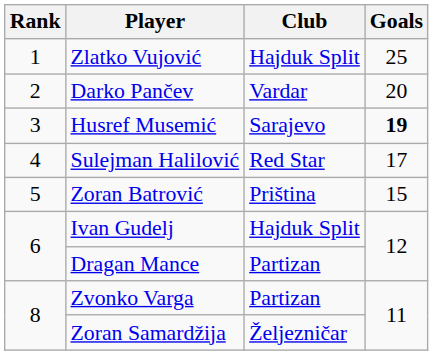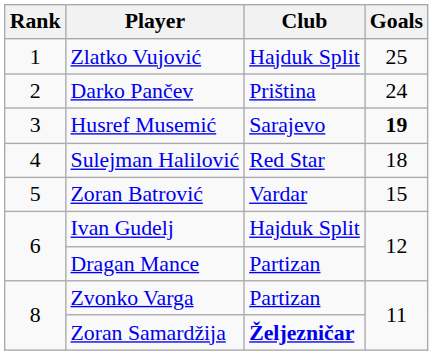 <table class="wikitable">
 <tr>
 <th>Rank</th>
 <th>Player</th>
 <th>Club</th>
 <th>Goals</th>
 </tr>
 <tr>
 <td rowspan=1 align=center>1</td>
 <td> <a href='#'>Zlatko Vujović</a></td>
 <td><a href='#'>Hajduk Split</a></td>
 <td align=center>25</td>
 </tr>
 <tr>
 <td rowspan=1 align=center>2</td>
 <td> <a href='#'>Darko Pančev</a></td>
-<td><a href='#'>Vardar</a></td>
-<td align=center>20</td>
+<td><a href='#'>Priština</a></td>
+<td align=center>24</td>
 </tr>
 <tr>
 <td rowspan=1 align=center>3</td>
 <td> <a href='#'>Husref Musemić</a></td>
 <td><a href='#'>Sarajevo</a></td>
 <td align=center><strong>19</strong></td>
 </tr>
 <tr>
 <td rowspan=1 align=center>4</td>
 <td> <a href='#'>Sulejman Halilović</a></td>
 <td><a href='#'>Red Star</a></td>
-<td align=center>17</td>
+<td align=center>18</td>
 </tr>
 <tr>
 <td rowspan=1 align=center>5</td>
 <td> <a href='#'>Zoran Batrović</a></td>
-<td><a href='#'>Priština</a></td>
+<td><a href='#'>Vardar</a></td>
 <td align=center>15</td>
 </tr>
 <tr>
 <td rowspan=2 align=center>6</td>
 <td> <a href='#'>Ivan Gudelj</a></td>
 <td><a href='#'>Hajduk Split</a></td>
 <td rowspan=2 align=center>12</td>
 </tr>
 <tr>
 <td> <a href='#'>Dragan Mance</a></td>
 <td><a href='#'>Partizan</a></td>
 </tr>
 <tr>
 <td rowspan=2 align=center>8</td>
 <td> <a href='#'>Zvonko Varga</a></td>
 <td><a href='#'>Partizan</a></td>
 <td rowspan=2 align=center>11</td>
 </tr>
 <tr>
 <td> <a href='#'>Zoran Samardžija</a></td>
-<td><a href='#'>Željezničar</a></td>
+<td><strong><a href='#'>Željezničar</a></strong></td>
 </tr>
 </table>
